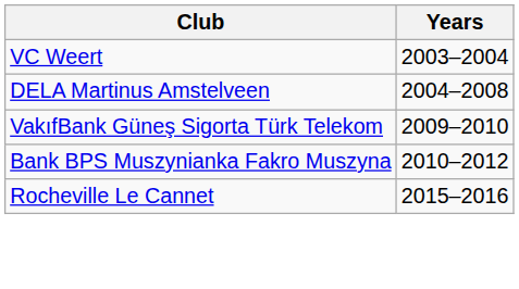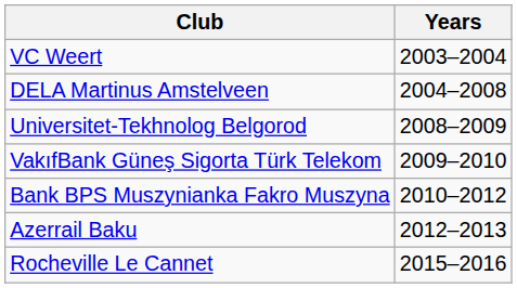 <table class="wikitable sortable" style="font-size:97%;">
 <tr>
 <th>Club</th>
 <th>Years</th>
 </tr>
 <tr>
 <td> <a href='#'>VC Weert</a></td>
 <td>2003–2004</td>
 </tr>
 <tr>
 <td> <a href='#'>DELA Martinus Amstelveen</a></td>
 <td>2004–2008</td>
 </tr>
 <tr>
+<td> <a href='#'>Universitet-Tekhnolog Belgorod</a></td>
+<td>2008–2009</td>
+</tr>
+<tr>
 <td> <a href='#'>VakıfBank Güneş Sigorta Türk Telekom</a></td>
 <td>2009–2010</td>
 </tr>
 <tr>
 <td> <a href='#'>Bank BPS Muszynianka Fakro Muszyna</a></td>
 <td>2010–2012</td>
 </tr>
 <tr>
+<td> <a href='#'>Azerrail Baku</a></td>
+<td>2012–2013</td>
+</tr>
+<tr>
 <td> <a href='#'>Rocheville Le Cannet</a></td>
 <td>2015–2016</td>
 </tr>
 </table>
